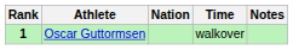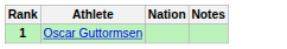 <table class="wikitable sortable" style="text-align:center">
 <tr>
 <th>Rank</th>
 <th>Athlete</th>
 <th>Nation</th>
-<th>Time</th>
 <th>Notes</th>
 </tr>
 <tr bgcolor=bbf3bb>
 <td><strong>1</strong></td>
 <td align=left><a href='#'>Oscar Guttormsen</a></td>
 <td align=left></td>
-<td>walkover</td>
 <td></td>
 </tr>
 </table>
